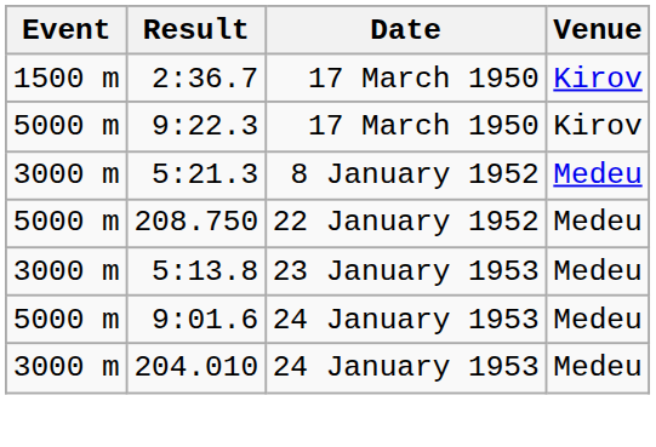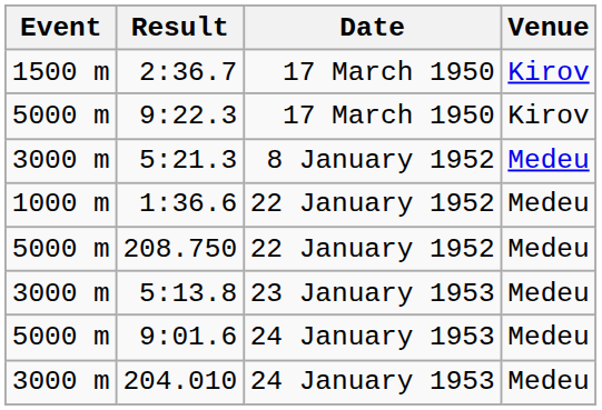 <table class="wikitable">
 <tr>
 <th>Event</th>
 <th>Result</th>
 <th>Date</th>
 <th>Venue</th>
 </tr>
 <tr align="right">
 <td>1500 m</td>
 <td>2:36.7</td>
 <td>17 March 1950</td>
 <td align="left"><a href='#'>Kirov</a></td>
 </tr>
 <tr align="right">
 <td>5000 m</td>
 <td>9:22.3</td>
 <td>17 March 1950</td>
 <td align="left">Kirov</td>
 </tr>
 <tr align="right">
 <td>3000 m</td>
 <td>5:21.3</td>
 <td>8 January 1952</td>
 <td align="left"><a href='#'>Medeu</a></td>
 </tr>
 <tr align="right">
+<td>1000 m</td>
+<td>1:36.6</td>
+<td>22 January 1952</td>
+<td align="left">Medeu</td>
+</tr>
+<tr align="right">
 <td>5000 m</td>
 <td>208.750</td>
 <td>22 January 1952</td>
 <td align="left">Medeu</td>
 </tr>
 <tr align="right">
 <td>3000 m</td>
 <td>5:13.8</td>
 <td>23 January 1953</td>
 <td align="left">Medeu</td>
 </tr>
 <tr align="right">
 <td>5000 m</td>
 <td>9:01.6</td>
 <td>24 January 1953</td>
 <td align="left">Medeu</td>
 </tr>
 <tr align="right">
 <td>3000 m</td>
 <td>204.010</td>
 <td>24 January 1953</td>
 <td align="left">Medeu</td>
 </tr>
 </table>
